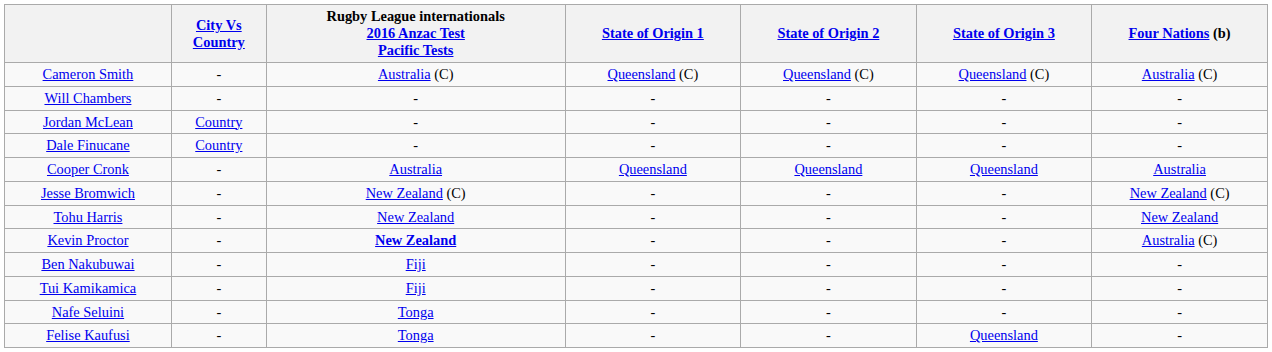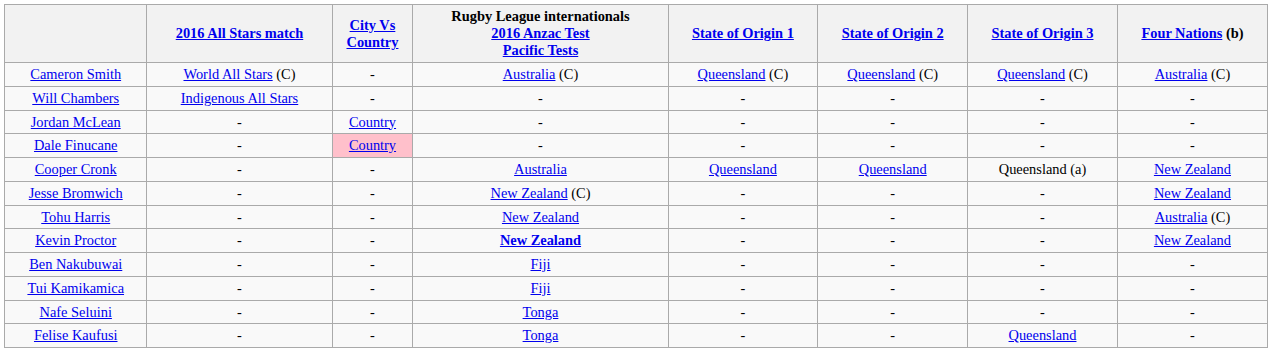 <table class="wikitable" style="width:100%; font-size:90%; text-align:center">
 <tr style="background:#bdb76b;">
 <th></th>
+<th><a href='#'>2016 All Stars match</a></th>
 <th><a href='#'>City Vs<br>Country</a></th>
 <th>Rugby League internationals<br><a href='#'>2016 Anzac Test</a><br> <a href='#'>Pacific Tests</a></th>
 <th><a href='#'>State of Origin 1</a></th>
 <th><a href='#'>State of Origin 2</a></th>
 <th><a href='#'>State of Origin 3</a></th>
 <th><a href='#'>Four Nations</a> (b)</th>
 </tr>
 <tr>
 <td><a href='#'>Cameron Smith</a></td>
+<td><a href='#'>World All Stars</a> (C)</td>
 <td>-</td>
 <td><a href='#'>Australia</a>  (C)</td>
 <td><a href='#'>Queensland</a>  (C)</td>
 <td><a href='#'>Queensland</a>  (C)</td>
 <td><a href='#'>Queensland</a>  (C)</td>
 <td><a href='#'>Australia</a>  (C)</td>
 </tr>
 <tr>
 <td><a href='#'>Will Chambers</a></td>
+<td><a href='#'>Indigenous All Stars</a></td>
 <td>-</td>
 <td>-</td>
 <td>-</td>
 <td>-</td>
 <td>-</td>
 <td>-</td>
 </tr>
 <tr>
 <td><a href='#'>Jordan McLean</a></td>
+<td>-</td>
 <td><a href='#'>Country</a></td>
 <td>-</td>
 <td>-</td>
 <td>-</td>
 <td>-</td>
 <td>-</td>
 </tr>
 <tr>
 <td><a href='#'>Dale Finucane</a></td>
-<td><a href='#'>Country</a></td>
+<td>-</td>
+<td style="background: pink;"><a href='#'>Country</a></td>
 <td>-</td>
 <td>-</td>
 <td>-</td>
 <td>-</td>
 <td>-</td>
 </tr>
 <tr>
 <td><a href='#'>Cooper Cronk</a></td>
 <td>-</td>
+<td>-</td>
 <td><a href='#'>Australia</a></td>
 <td><a href='#'>Queensland</a></td>
 <td><a href='#'>Queensland</a></td>
-<td><a href='#'>Queensland</a></td>
-<td><a href='#'>Australia</a></td>
+<td>Queensland (a)</td>
+<td><a href='#'>New Zealand</a></td>
 </tr>
 <tr>
 <td><a href='#'>Jesse Bromwich</a></td>
 <td>-</td>
-<td><a href='#'>New Zealand</a> (C)</td>
-<td>-</td>
-<td>-</td>
 <td>-</td>
 <td><a href='#'>New Zealand</a> (C)</td>
-</tr>
-<tr>
-<td><a href='#'>Tohu Harris</a></td>
-<td>-</td>
-<td><a href='#'>New Zealand</a></td>
 <td>-</td>
 <td>-</td>
 <td>-</td>
 <td><a href='#'>New Zealand</a></td>
 </tr>
 <tr>
-<td><a href='#'>Kevin Proctor</a></td>
+<td><a href='#'>Tohu Harris</a></td>
 <td>-</td>
-<td><strong><a href='#'>New Zealand</a></strong></td>
+<td>-</td>
+<td><a href='#'>New Zealand</a></td>
 <td>-</td>
 <td>-</td>
 <td>-</td>
 <td><a href='#'>Australia</a>  (C)</td>
 </tr>
 <tr>
+<td><a href='#'>Kevin Proctor</a></td>
+<td>-</td>
+<td>-</td>
+<td><strong><a href='#'>New Zealand</a></strong></td>
+<td>-</td>
+<td>-</td>
+<td>-</td>
+<td><a href='#'>New Zealand</a></td>
+</tr>
+<tr>
 <td><a href='#'>Ben Nakubuwai</a></td>
+<td>-</td>
 <td>-</td>
 <td><a href='#'>Fiji</a></td>
 <td>-</td>
 <td>-</td>
 <td>-</td>
 <td>-</td>
 </tr>
 <tr>
 <td><a href='#'>Tui Kamikamica</a></td>
 <td>-</td>
+<td>-</td>
 <td><a href='#'>Fiji</a></td>
 <td>-</td>
 <td>-</td>
 <td>-</td>
 <td>-</td>
 </tr>
 <tr>
 <td><a href='#'>Nafe Seluini</a></td>
+<td>-</td>
 <td>-</td>
 <td><a href='#'>Tonga</a></td>
 <td>-</td>
 <td>-</td>
 <td>-</td>
 <td>-</td>
 </tr>
 <tr>
 <td><a href='#'>Felise Kaufusi</a></td>
 <td>-</td>
+<td>-</td>
 <td><a href='#'>Tonga</a></td>
 <td>-</td>
 <td>-</td>
 <td><a href='#'>Queensland</a></td>
 <td>-</td>
 </tr>
 </table>
